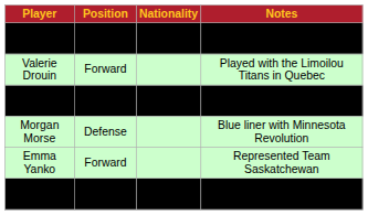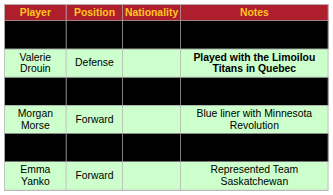 <table class="wikitable" width="80%">
 <tr align="center"  style=" background:#AF1E2D;color:#FFC61E;">
 <td><strong>Player</strong></td>
 <td><strong>Position</strong></td>
 <td><strong>Nationality</strong></td>
 <td><strong>Notes</strong></td>
 </tr>
 <tr align="center" bgcolor=" ">
 <td>Shelby Brossart</td>
 <td>Forward</td>
 <td></td>
 <td>Attended Lakeville South (MN) High School</td>
 </tr>
 <tr align="center" bgcolor="#ccffcc">
 <td>Valerie Drouin</td>
-<td>Forward</td>
+<td>Defense</td>
 <td></td>
-<td>Played with the Limoilou Titans in Quebec</td>
+<td><strong>Played with the Limoilou Titans in Quebec</strong></td>
 </tr>
 <tr align="center" bgcolor=" ">
 <td>Reagan Haley</td>
 <td>Forward</td>
 <td></td>
 <td>Played with Team USA U18</td>
 </tr>
 <tr align="center" bgcolor="#ccffcc">
 <td>Morgan Morse</td>
-<td>Defense</td>
+<td>Forward</td>
 <td></td>
 <td>Blue liner with Minnesota Revolution</td>
+</tr>
+<tr align="center" bgcolor=" ">
+<td>Maddie Rooney</td>
+<td>Goaltender</td>
+<td></td>
+<td>Haley's teammate on Team USA U18</td>
 </tr>
 <tr align="center" bgcolor="#ccffcc">
 <td>Emma Yanko</td>
 <td>Forward</td>
 <td></td>
 <td>Represented Team Saskatchewan</td>
 </tr>
 <tr align="center" bgcolor=" ">
-<td>Maddie Rooney</td>
-<td>Goaltender</td>
-<td></td>
-<td>Haley's teammate on Team USA U18</td>
-</tr>
-<tr align="center" bgcolor=" ">
 </tr>
 </table>
